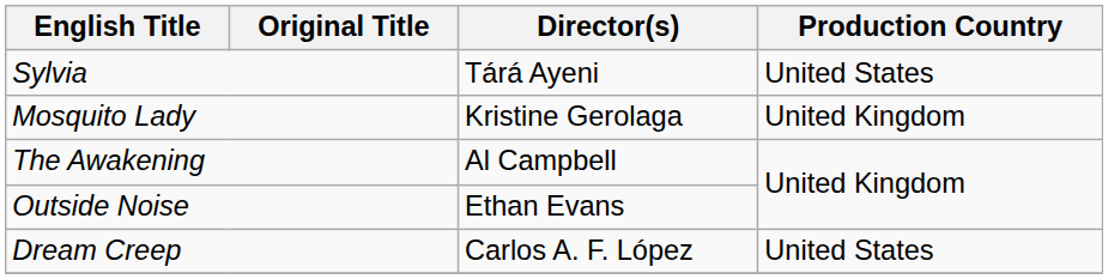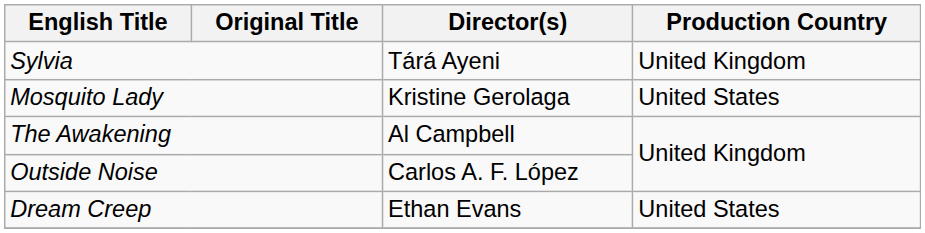 <table class="wikitable" style="width:100%; margin-bottom:4px">
 <tr>
 <th>English Title</th>
 <th>Original Title</th>
 <th>Director(s)</th>
 <th>Production Country</th>
 </tr>
 <tr>
 <td colspan="2"><em>Sylvia</em></td>
 <td>Tárá Ayeni</td>
-<td>United States</td>
+<td>United Kingdom</td>
 </tr>
 <tr>
 <td colspan="2"><em>Mosquito Lady</em></td>
 <td>Kristine Gerolaga</td>
-<td>United Kingdom</td>
+<td>United States</td>
 </tr>
 <tr>
 <td colspan="2"><em>The Awakening</em></td>
 <td>Al Campbell</td>
 <td rowspan="2">United Kingdom</td>
 </tr>
 <tr>
 <td colspan="2"><em>Outside Noise</em></td>
-<td>Ethan Evans</td>
+<td>Carlos A. F. López</td>
 </tr>
 <tr>
 <td colspan="2"><em>Dream Creep</em></td>
-<td>Carlos A. F. López</td>
+<td>Ethan Evans</td>
 <td>United States</td>
 </tr>
 <tr>
 </tr>
 </table>
